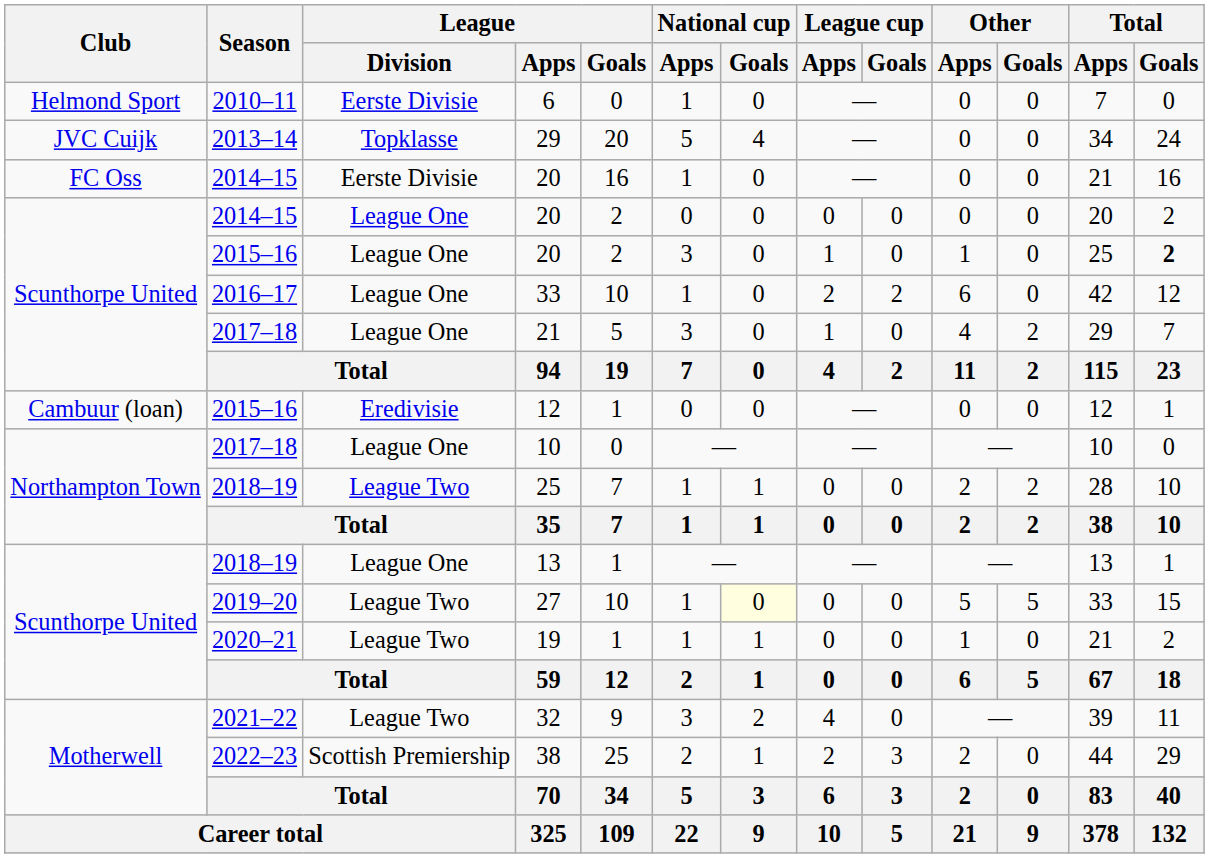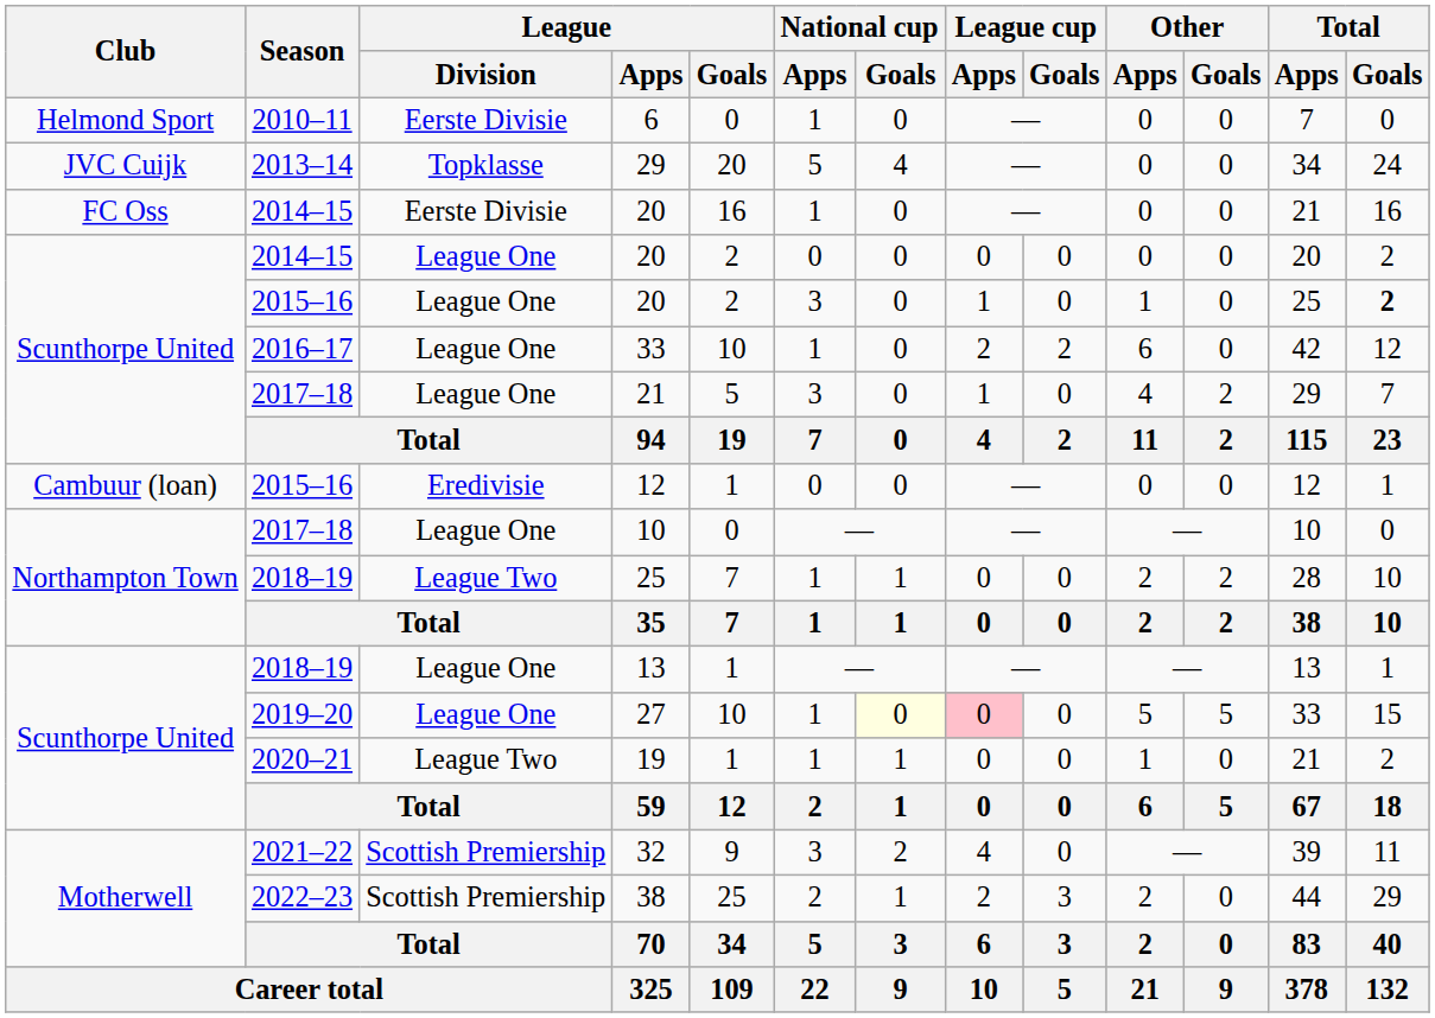 <table class="wikitable" style="text-align:center">
 <tr>
 <th rowspan="2">Club</th>
 <th rowspan="2">Season</th>
 <th colspan="3">League</th>
 <th colspan="2">National cup</th>
 <th colspan="2">League cup</th>
 <th colspan="2">Other</th>
 <th colspan="2">Total</th>
 </tr>
 <tr>
 <th>Division</th>
 <th>Apps</th>
 <th>Goals</th>
 <th>Apps</th>
 <th>Goals</th>
 <th>Apps</th>
 <th>Goals</th>
 <th>Apps</th>
 <th>Goals</th>
 <th>Apps</th>
 <th>Goals</th>
 </tr>
 <tr>
 <td><a href='#'>Helmond Sport</a></td>
 <td><a href='#'>2010–11</a></td>
 <td><a href='#'>Eerste Divisie</a></td>
 <td>6</td>
 <td>0</td>
 <td>1</td>
 <td>0</td>
 <td colspan="2">—</td>
 <td>0</td>
 <td>0</td>
 <td>7</td>
 <td>0</td>
 </tr>
 <tr>
 <td><a href='#'>JVC Cuijk</a></td>
 <td><a href='#'>2013–14</a></td>
 <td><a href='#'>Topklasse</a></td>
 <td>29</td>
 <td>20</td>
 <td>5</td>
 <td>4</td>
 <td colspan="2">—</td>
 <td>0</td>
 <td>0</td>
 <td>34</td>
 <td>24</td>
 </tr>
 <tr>
 <td><a href='#'>FC Oss</a></td>
 <td><a href='#'>2014–15</a></td>
 <td>Eerste Divisie</td>
 <td>20</td>
 <td>16</td>
 <td>1</td>
 <td>0</td>
 <td colspan="2">—</td>
 <td>0</td>
 <td>0</td>
 <td>21</td>
 <td>16</td>
 </tr>
 <tr>
 <td rowspan="5"><a href='#'>Scunthorpe United</a></td>
 <td><a href='#'>2014–15</a></td>
 <td><a href='#'>League One</a></td>
 <td>20</td>
 <td>2</td>
 <td>0</td>
 <td>0</td>
 <td>0</td>
 <td>0</td>
 <td>0</td>
 <td>0</td>
 <td>20</td>
 <td>2</td>
 </tr>
 <tr>
 <td><a href='#'>2015–16</a></td>
 <td>League One</td>
 <td>20</td>
 <td>2</td>
 <td>3</td>
 <td>0</td>
 <td>1</td>
 <td>0</td>
 <td>1</td>
 <td>0</td>
 <td>25</td>
 <td><strong>2</strong></td>
 </tr>
 <tr>
 <td><a href='#'>2016–17</a></td>
 <td>League One</td>
 <td>33</td>
 <td>10</td>
 <td>1</td>
 <td>0</td>
 <td>2</td>
 <td>2</td>
 <td>6</td>
 <td>0</td>
 <td>42</td>
 <td>12</td>
 </tr>
 <tr>
 <td><a href='#'>2017–18</a></td>
 <td>League One</td>
 <td>21</td>
 <td>5</td>
 <td>3</td>
 <td>0</td>
 <td>1</td>
 <td>0</td>
 <td>4</td>
 <td>2</td>
 <td>29</td>
 <td>7</td>
 </tr>
 <tr>
 <th colspan="2">Total</th>
 <th>94</th>
 <th>19</th>
 <th>7</th>
 <th>0</th>
 <th>4</th>
 <th>2</th>
 <th>11</th>
 <th>2</th>
 <th>115</th>
 <th>23</th>
 </tr>
 <tr>
 <td><a href='#'>Cambuur</a> (loan)</td>
 <td><a href='#'>2015–16</a></td>
 <td><a href='#'>Eredivisie</a></td>
 <td>12</td>
 <td>1</td>
 <td>0</td>
 <td>0</td>
 <td colspan="2">—</td>
 <td>0</td>
 <td>0</td>
 <td>12</td>
 <td>1</td>
 </tr>
 <tr>
 <td rowspan="3"><a href='#'>Northampton Town</a></td>
 <td><a href='#'>2017–18</a></td>
 <td>League One</td>
 <td>10</td>
 <td>0</td>
 <td colspan="2">—</td>
 <td colspan="2">—</td>
 <td colspan="2">—</td>
 <td>10</td>
 <td>0</td>
 </tr>
 <tr>
 <td><a href='#'>2018–19</a></td>
 <td><a href='#'>League Two</a></td>
 <td>25</td>
 <td>7</td>
 <td>1</td>
 <td>1</td>
 <td>0</td>
 <td>0</td>
 <td>2</td>
 <td>2</td>
 <td>28</td>
 <td>10</td>
 </tr>
 <tr>
 <th colspan="2">Total</th>
 <th>35</th>
 <th>7</th>
 <th>1</th>
 <th>1</th>
 <th>0</th>
 <th>0</th>
 <th>2</th>
 <th>2</th>
 <th>38</th>
 <th>10</th>
 </tr>
 <tr>
 <td rowspan="4"><a href='#'>Scunthorpe United</a></td>
 <td><a href='#'>2018–19</a></td>
 <td>League One</td>
 <td>13</td>
 <td>1</td>
 <td colspan="2">—</td>
 <td colspan="2">—</td>
 <td colspan="2">—</td>
 <td>13</td>
 <td>1</td>
 </tr>
 <tr>
 <td><a href='#'>2019–20</a></td>
-<td>League Two</td>
+<td><a href='#'>League One</a></td>
 <td>27</td>
 <td>10</td>
 <td>1</td>
 <td style="background: lightyellow;">0</td>
-<td>0</td>
+<td style="background: pink;">0</td>
 <td>0</td>
 <td>5</td>
 <td>5</td>
 <td>33</td>
 <td>15</td>
 </tr>
 <tr>
 <td><a href='#'>2020–21</a></td>
 <td>League Two</td>
 <td>19</td>
 <td>1</td>
 <td>1</td>
 <td>1</td>
 <td>0</td>
 <td>0</td>
 <td>1</td>
 <td>0</td>
 <td>21</td>
 <td>2</td>
 </tr>
 <tr>
 <th colspan="2">Total</th>
 <th>59</th>
 <th>12</th>
 <th>2</th>
 <th>1</th>
 <th>0</th>
 <th>0</th>
 <th>6</th>
 <th>5</th>
 <th>67</th>
 <th>18</th>
 </tr>
 <tr>
 <td rowspan="3"><a href='#'>Motherwell</a></td>
 <td><a href='#'>2021–22</a></td>
-<td>League Two</td>
+<td><a href='#'>Scottish Premiership</a></td>
 <td>32</td>
 <td>9</td>
 <td>3</td>
 <td>2</td>
 <td>4</td>
 <td>0</td>
 <td colspan="2">—</td>
 <td>39</td>
 <td>11</td>
 </tr>
 <tr>
 <td><a href='#'>2022–23</a></td>
 <td>Scottish Premiership</td>
 <td>38</td>
 <td>25</td>
 <td>2</td>
 <td>1</td>
 <td>2</td>
 <td>3</td>
 <td>2</td>
 <td>0</td>
 <td>44</td>
 <td>29</td>
 </tr>
 <tr>
 <th colspan="2">Total</th>
 <th>70</th>
 <th>34</th>
 <th>5</th>
 <th>3</th>
 <th>6</th>
 <th>3</th>
 <th>2</th>
 <th>0</th>
 <th>83</th>
 <th>40</th>
 </tr>
 <tr>
 <th colspan="3">Career total</th>
 <th>325</th>
 <th>109</th>
 <th>22</th>
 <th>9</th>
 <th>10</th>
 <th>5</th>
 <th>21</th>
 <th>9</th>
 <th>378</th>
 <th>132</th>
 </tr>
 </table>
